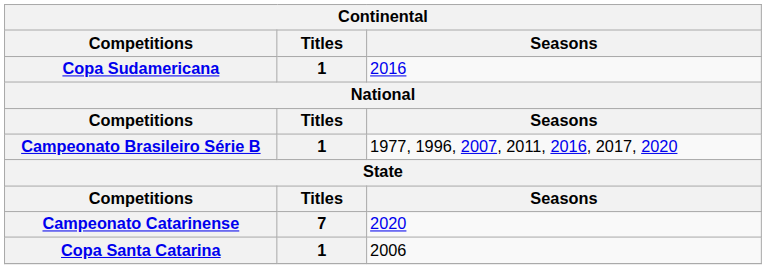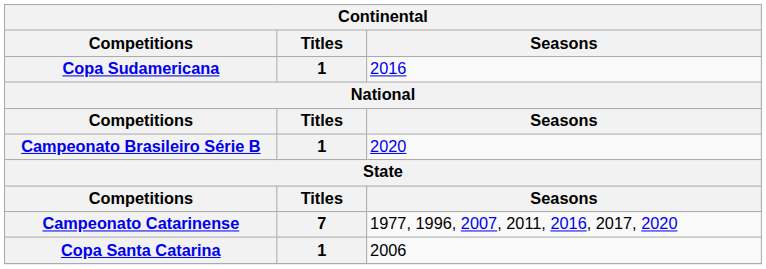 <table class="wikitable">
 <tr>
 <th colspan="3">Continental</th>
 </tr>
 <tr>
 <th style="width:260px">Competitions</th>
 <th style="width:80px">Titles</th>
 <th style="width:380px">Seasons</th>
 </tr>
 <tr>
 <th><a href='#'>Copa Sudamericana</a></th>
 <th>1</th>
 <td><a href='#'>2016</a></td>
 </tr>
 <tr>
 <th colspan="3">National</th>
 </tr>
 <tr>
 <th style="width:260px">Competitions</th>
 <th style="width:80px">Titles</th>
 <th style="width:380px">Seasons</th>
 </tr>
 <tr>
 <th><a href='#'>Campeonato Brasileiro Série B</a></th>
 <th>1</th>
-<td>1977, 1996, <a href='#'>2007</a>, 2011, <a href='#'>2016</a>, 2017, <a href='#'>2020</a></td>
+<td><a href='#'>2020</a></td>
 </tr>
 <tr>
 <th colspan="3">State</th>
 </tr>
 <tr>
 <th style="width:260px">Competitions</th>
 <th style="width:80px">Titles</th>
 <th style="width:380px">Seasons</th>
 </tr>
 <tr>
 <th><a href='#'>Campeonato Catarinense</a></th>
 <th>7</th>
-<td><a href='#'>2020</a></td>
+<td>1977, 1996, <a href='#'>2007</a>, 2011, <a href='#'>2016</a>, 2017, <a href='#'>2020</a></td>
 </tr>
 <tr>
 <th><a href='#'>Copa Santa Catarina</a></th>
 <th>1</th>
 <td>2006</td>
 </tr>
 <tr>
 </tr>
 </table>
